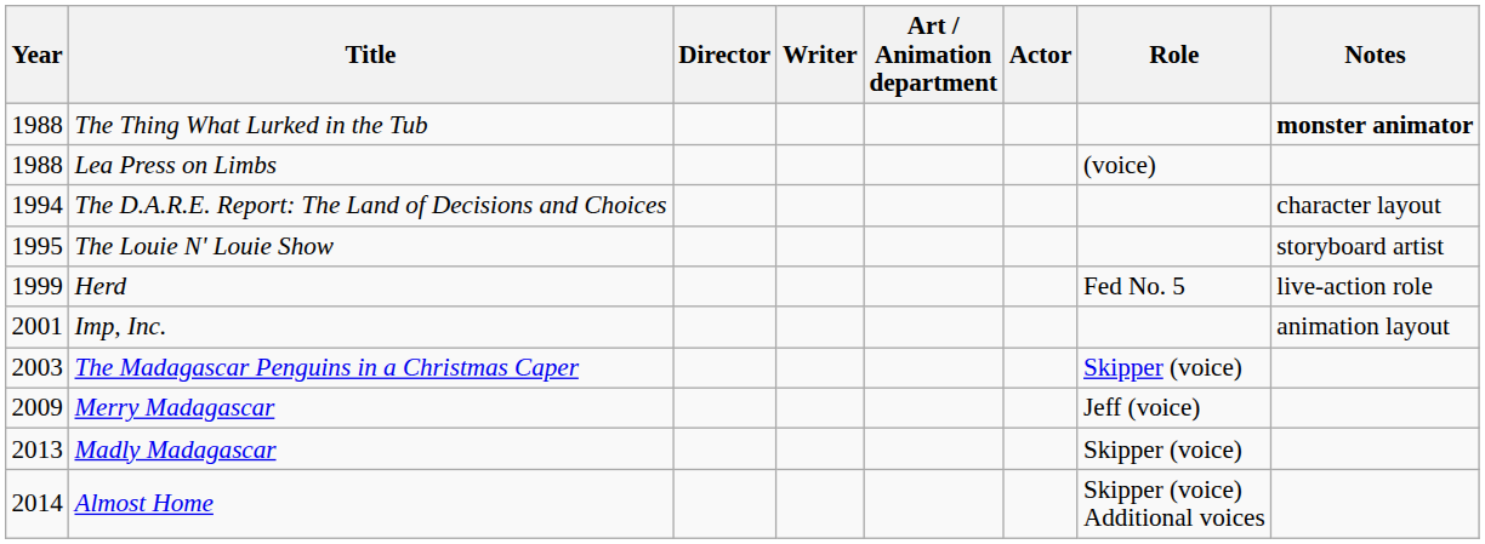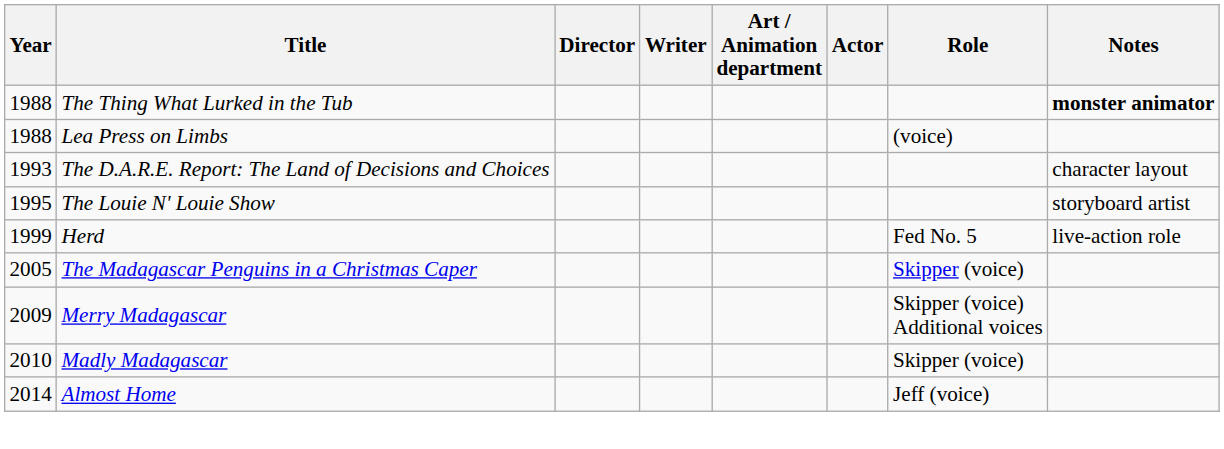 <table class="wikitable sortable">
 <tr>
 <th>Year</th>
 <th>Title</th>
 <th>Director</th>
 <th>Writer</th>
 <th>Art /<br>Animation<br>department</th>
 <th>Actor</th>
 <th>Role</th>
 <th>Notes</th>
 </tr>
 <tr>
 <td>1988</td>
 <td><em>The Thing What Lurked in the Tub</em></td>
 <td></td>
 <td></td>
 <td></td>
 <td></td>
 <td></td>
 <td><strong>monster animator</strong></td>
 </tr>
 <tr>
 <td>1988</td>
 <td><em>Lea Press on Limbs</em></td>
 <td></td>
 <td></td>
 <td></td>
 <td></td>
 <td>(voice)</td>
 <td></td>
 </tr>
 <tr>
-<td>1994</td>
+<td>1993</td>
 <td><em>The D.A.R.E. Report: The Land of Decisions and Choices</em></td>
 <td></td>
 <td></td>
 <td></td>
 <td></td>
 <td></td>
 <td>character layout</td>
 </tr>
 <tr>
 <td>1995</td>
 <td><em>The Louie N' Louie Show</em></td>
 <td></td>
 <td></td>
 <td></td>
 <td></td>
 <td></td>
 <td>storyboard artist</td>
 </tr>
 <tr>
 <td>1999</td>
 <td><em>Herd</em></td>
 <td></td>
 <td></td>
 <td></td>
 <td></td>
 <td>Fed No. 5</td>
 <td>live-action role</td>
 </tr>
 <tr>
-<td>2001</td>
-<td><em>Imp, Inc.</em></td>
-<td></td>
-<td></td>
-<td></td>
-<td></td>
-<td></td>
-<td>animation layout</td>
-</tr>
-<tr>
-<td>2003</td>
+<td>2005</td>
 <td><em><a href='#'>The Madagascar Penguins in a Christmas Caper</a></em></td>
 <td></td>
 <td></td>
 <td></td>
 <td></td>
 <td><a href='#'>Skipper</a> (voice)</td>
 <td></td>
 </tr>
 <tr>
 <td>2009</td>
 <td><em><a href='#'>Merry Madagascar</a></em></td>
 <td></td>
 <td></td>
 <td></td>
 <td></td>
-<td>Jeff (voice)</td>
+<td>Skipper (voice)<br>Additional voices</td>
 <td></td>
 </tr>
 <tr>
-<td>2013</td>
+<td>2010</td>
 <td><em><a href='#'>Madly Madagascar</a></em></td>
 <td></td>
 <td></td>
 <td></td>
 <td></td>
 <td>Skipper (voice)</td>
 <td></td>
 </tr>
 <tr>
 <td>2014</td>
 <td><em><a href='#'>Almost Home</a></em></td>
 <td></td>
 <td></td>
 <td></td>
 <td></td>
-<td>Skipper (voice)<br>Additional voices</td>
+<td>Jeff (voice)</td>
 <td></td>
 </tr>
 </table>
